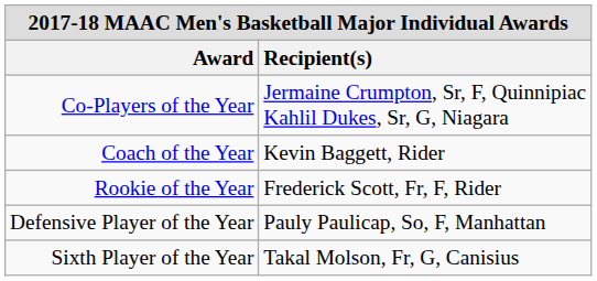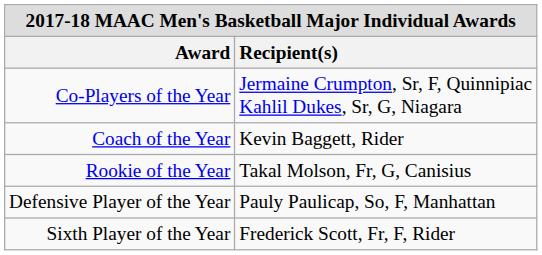 <table class="wikitable" style="white-space:nowrap;font-size:95%;">
 <tr>
 <td colspan="7" style="text-align:center; background:#ddd;"><strong>2017-18 MAAC Men's Basketball Major Individual Awards</strong> </td>
 </tr>
 <tr>
 <th style="text-align:right;">Award</th>
 <th style="text-align:left;">Recipient(s)</th>
 </tr>
 <tr>
 <td style="text-align:right;"><a href='#'>Co-Players of the Year</a></td>
 <td style="text-align:left;"><a href='#'>Jermaine Crumpton</a>, Sr, F, Quinnipiac<br><a href='#'>Kahlil Dukes</a>, Sr, G, Niagara</td>
 </tr>
 <tr>
 <td style="text-align:right;"><a href='#'>Coach of the Year</a></td>
 <td style="text-align:left;">Kevin Baggett, Rider</td>
 </tr>
 <tr>
 <td style="text-align:right;"><a href='#'>Rookie of the Year</a></td>
-<td style="text-align:left;">Frederick Scott, Fr, F, Rider</td>
+<td style="text-align:left;">Takal Molson, Fr, G, Canisius</td>
 </tr>
 <tr>
 <td style="text-align:right;">Defensive Player of the Year</td>
 <td style="text-align:left;">Pauly Paulicap, So, F, Manhattan</td>
 </tr>
 <tr>
 <td style="text-align:right;">Sixth Player of the Year</td>
-<td style="text-align:left;">Takal Molson, Fr, G, Canisius</td>
+<td style="text-align:left;">Frederick Scott, Fr, F, Rider</td>
 </tr>
 </table>
